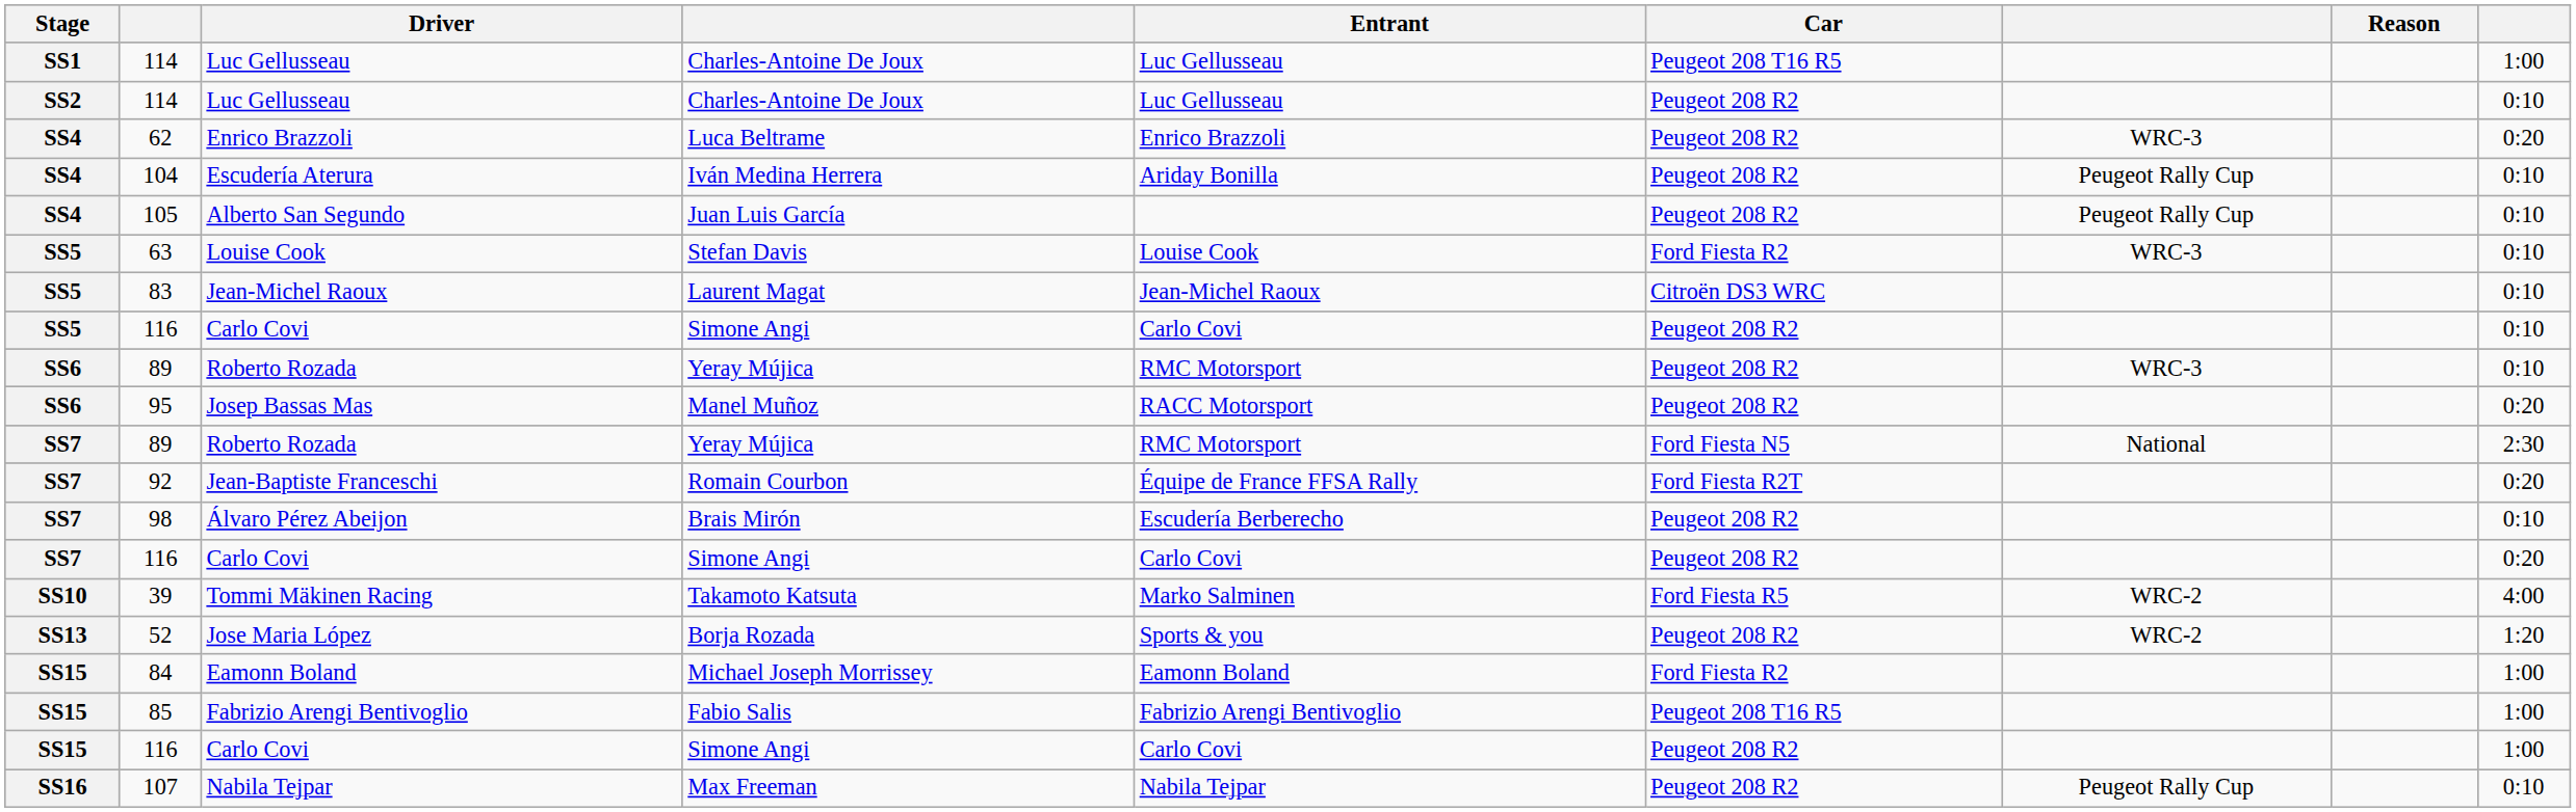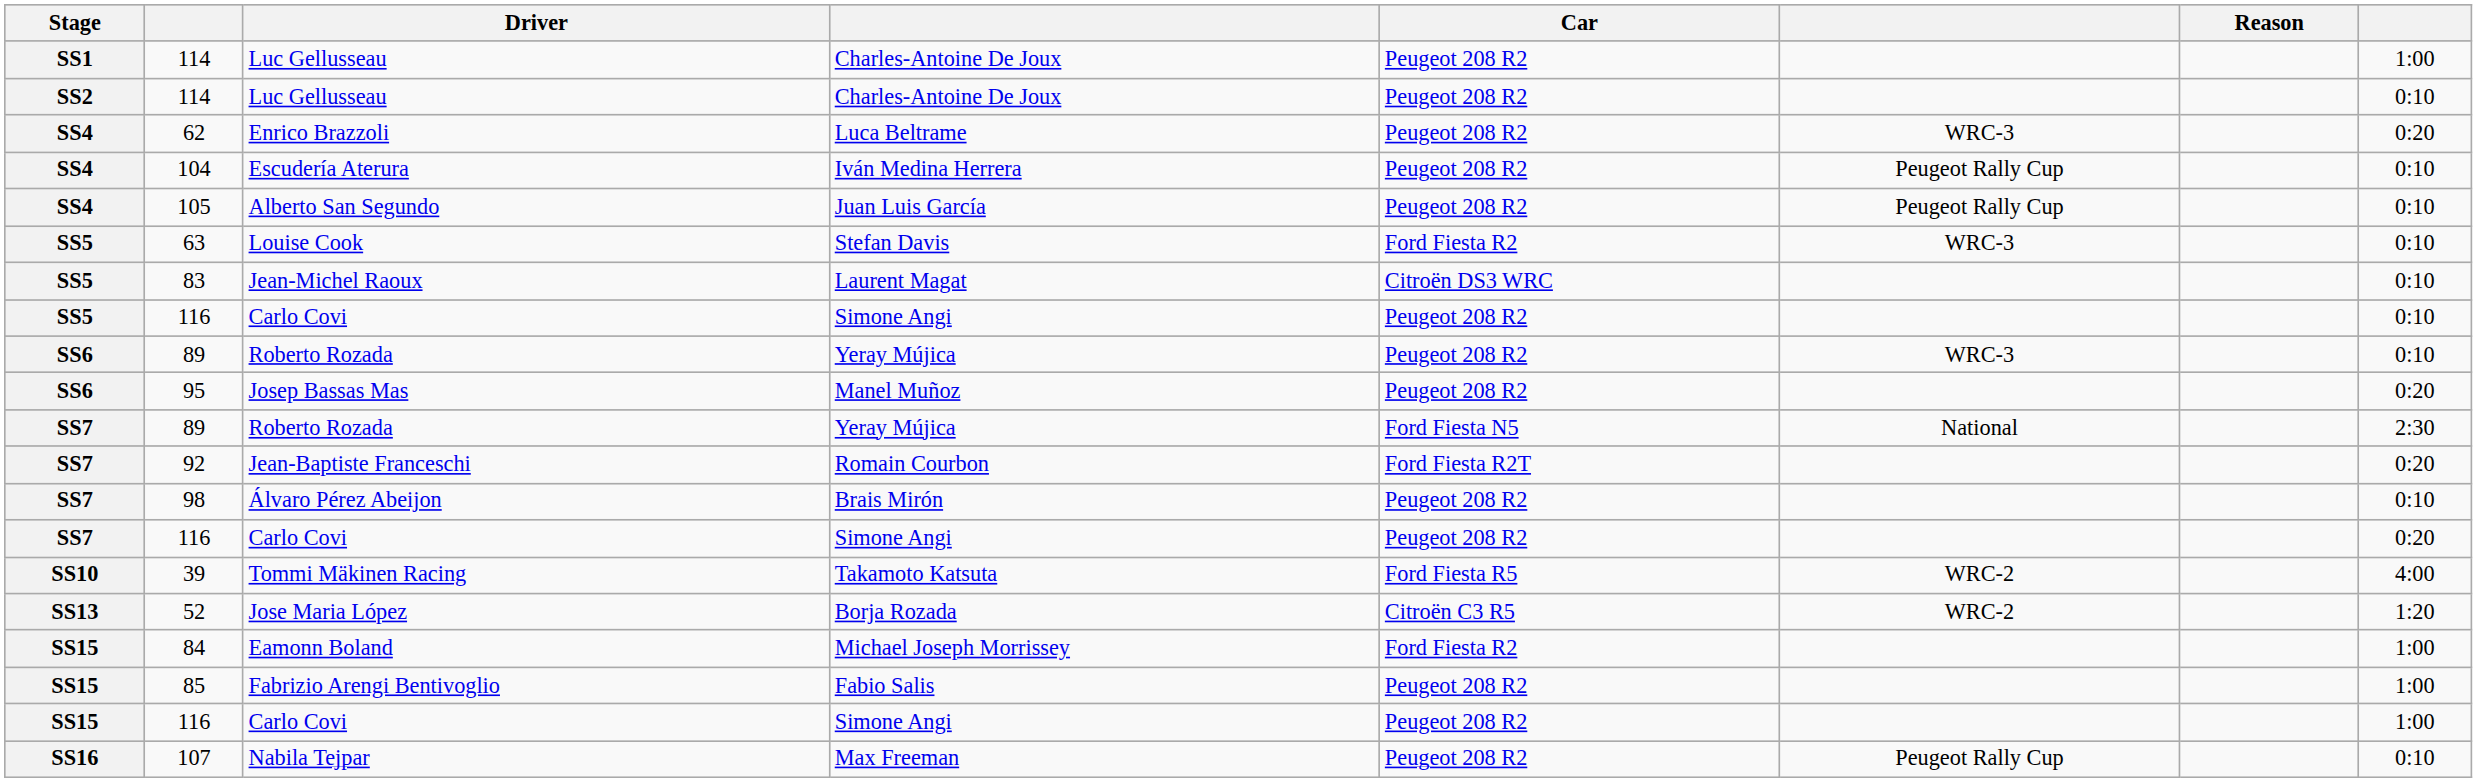 <table class="wikitable" width=95% style="font-size: 85%;">
 <tr>
 <th>Stage</th>
 <th></th>
 <th>Driver</th>
 <th></th>
-<th>Entrant</th>
 <th>Car</th>
 <th></th>
 <th>Reason</th>
 <th></th>
 </tr>
 <tr>
 <th>SS1</th>
 <td align="center">114</td>
 <td> <a href='#'>Luc Gellusseau</a></td>
 <td> <a href='#'>Charles-Antoine De Joux</a></td>
-<td> <a href='#'>Luc Gellusseau</a></td>
-<td><a href='#'>Peugeot 208 T16 R5</a></td>
+<td><a href='#'>Peugeot 208 R2</a></td>
 <td></td>
 <td></td>
 <td align="center">1:00</td>
 </tr>
 <tr>
 <th>SS2</th>
 <td align="center">114</td>
 <td> <a href='#'>Luc Gellusseau</a></td>
 <td> <a href='#'>Charles-Antoine De Joux</a></td>
-<td> <a href='#'>Luc Gellusseau</a></td>
 <td><a href='#'>Peugeot 208 R2</a></td>
 <td></td>
 <td></td>
 <td align="center">0:10</td>
 </tr>
 <tr>
 <th>SS4</th>
 <td align="center">62</td>
 <td> <a href='#'>Enrico Brazzoli</a></td>
 <td> <a href='#'>Luca Beltrame</a></td>
-<td> <a href='#'>Enrico Brazzoli</a></td>
 <td><a href='#'>Peugeot 208 R2</a></td>
 <td align="center">WRC-3</td>
 <td></td>
 <td align="center">0:20</td>
 </tr>
 <tr>
 <th>SS4</th>
 <td align="center">104</td>
 <td> <a href='#'>Escudería Aterura</a></td>
 <td> <a href='#'>Iván Medina Herrera</a></td>
-<td> <a href='#'>Ariday Bonilla</a></td>
 <td><a href='#'>Peugeot 208 R2</a></td>
 <td align="center">Peugeot Rally Cup</td>
 <td></td>
 <td align="center">0:10</td>
 </tr>
 <tr>
 <th>SS4</th>
 <td align="center">105</td>
 <td> <a href='#'>Alberto San Segundo</a></td>
 <td> <a href='#'>Juan Luis García</a></td>
-<td></td>
 <td><a href='#'>Peugeot 208 R2</a></td>
 <td align="center">Peugeot Rally Cup</td>
 <td></td>
 <td align="center">0:10</td>
 </tr>
 <tr>
 <th>SS5</th>
 <td align="center">63</td>
 <td> <a href='#'>Louise Cook</a></td>
 <td> <a href='#'>Stefan Davis</a></td>
-<td> <a href='#'>Louise Cook</a></td>
 <td><a href='#'>Ford Fiesta R2</a></td>
 <td align="center">WRC-3</td>
 <td></td>
 <td align="center">0:10</td>
 </tr>
 <tr>
 <th>SS5</th>
 <td align="center">83</td>
 <td> <a href='#'>Jean-Michel Raoux</a></td>
 <td> <a href='#'>Laurent Magat</a></td>
-<td> <a href='#'>Jean-Michel Raoux</a></td>
 <td><a href='#'>Citroën DS3 WRC</a></td>
 <td></td>
 <td></td>
 <td align="center">0:10</td>
 </tr>
 <tr>
 <th>SS5</th>
 <td align="center">116</td>
 <td> <a href='#'>Carlo Covi</a></td>
 <td> <a href='#'>Simone Angi</a></td>
-<td> <a href='#'>Carlo Covi</a></td>
 <td><a href='#'>Peugeot 208 R2</a></td>
 <td></td>
 <td></td>
 <td align="center">0:10</td>
 </tr>
 <tr>
 <th>SS6</th>
 <td align="center">89</td>
 <td> <a href='#'>Roberto Rozada</a></td>
 <td> <a href='#'>Yeray Mújica</a></td>
-<td> <a href='#'>RMC Motorsport</a></td>
 <td><a href='#'>Peugeot 208 R2</a></td>
 <td align="center">WRC-3</td>
 <td></td>
 <td align="center">0:10</td>
 </tr>
 <tr>
 <th>SS6</th>
 <td align="center">95</td>
 <td> <a href='#'>Josep Bassas Mas</a></td>
 <td> <a href='#'>Manel Muñoz</a></td>
-<td> <a href='#'>RACC Motorsport</a></td>
 <td><a href='#'>Peugeot 208 R2</a></td>
 <td align="center"></td>
 <td></td>
 <td align="center">0:20</td>
 </tr>
 <tr>
 <th>SS7</th>
 <td align="center">89</td>
 <td> <a href='#'>Roberto Rozada</a></td>
 <td> <a href='#'>Yeray Mújica</a></td>
-<td> <a href='#'>RMC Motorsport</a></td>
 <td><a href='#'>Ford Fiesta N5</a></td>
 <td align="center">National</td>
 <td></td>
 <td align="center">2:30</td>
 </tr>
 <tr>
 <th>SS7</th>
 <td align="center">92</td>
 <td> <a href='#'>Jean-Baptiste Franceschi</a></td>
 <td> <a href='#'>Romain Courbon</a></td>
-<td> <a href='#'>Équipe de France FFSA Rally</a></td>
 <td><a href='#'>Ford Fiesta R2T</a></td>
 <td></td>
 <td></td>
 <td align="center">0:20</td>
 </tr>
 <tr>
 <th>SS7</th>
 <td align="center">98</td>
 <td> <a href='#'>Álvaro Pérez Abeijon</a></td>
 <td> <a href='#'>Brais Mirón</a></td>
-<td> <a href='#'>Escudería Berberecho</a></td>
 <td><a href='#'>Peugeot 208 R2</a></td>
 <td align="center"></td>
 <td></td>
 <td align="center">0:10</td>
 </tr>
 <tr>
 <th>SS7</th>
 <td align="center">116</td>
 <td> <a href='#'>Carlo Covi</a></td>
 <td> <a href='#'>Simone Angi</a></td>
-<td> <a href='#'>Carlo Covi</a></td>
 <td><a href='#'>Peugeot 208 R2</a></td>
 <td></td>
 <td></td>
 <td align="center">0:20</td>
 </tr>
 <tr>
 <th>SS10</th>
 <td align="center">39</td>
 <td> <a href='#'>Tommi Mäkinen Racing</a></td>
 <td> <a href='#'>Takamoto Katsuta</a></td>
-<td> <a href='#'>Marko Salminen</a></td>
 <td><a href='#'>Ford Fiesta R5</a></td>
 <td align="center">WRC-2</td>
 <td></td>
 <td align="center">4:00</td>
 </tr>
 <tr>
 <th>SS13</th>
 <td align="center">52</td>
 <td> <a href='#'>Jose Maria López</a></td>
 <td> <a href='#'>Borja Rozada</a></td>
-<td> <a href='#'>Sports & you</a></td>
-<td><a href='#'>Peugeot 208 R2</a></td>
+<td><a href='#'>Citroën C3 R5</a></td>
 <td align="center">WRC-2</td>
 <td></td>
 <td align="center">1:20</td>
 </tr>
 <tr>
 <th>SS15</th>
 <td align="center">84</td>
 <td> <a href='#'>Eamonn Boland</a></td>
 <td> <a href='#'>Michael Joseph Morrissey</a></td>
-<td> <a href='#'>Eamonn Boland</a></td>
 <td><a href='#'>Ford Fiesta R2</a></td>
 <td></td>
 <td></td>
 <td align="center">1:00</td>
 </tr>
 <tr>
 <th>SS15</th>
 <td align="center">85</td>
 <td> <a href='#'>Fabrizio Arengi Bentivoglio</a></td>
 <td> <a href='#'>Fabio Salis</a></td>
-<td> <a href='#'>Fabrizio Arengi Bentivoglio</a></td>
-<td><a href='#'>Peugeot 208 T16 R5</a></td>
+<td><a href='#'>Peugeot 208 R2</a></td>
 <td></td>
 <td></td>
 <td align="center">1:00</td>
 </tr>
 <tr>
 <th>SS15</th>
 <td align="center">116</td>
 <td> <a href='#'>Carlo Covi</a></td>
 <td> <a href='#'>Simone Angi</a></td>
-<td> <a href='#'>Carlo Covi</a></td>
 <td><a href='#'>Peugeot 208 R2</a></td>
 <td></td>
 <td></td>
 <td align="center">1:00</td>
 </tr>
 <tr>
 <th>SS16</th>
 <td align="center">107</td>
 <td> <a href='#'>Nabila Tejpar</a></td>
 <td> <a href='#'>Max Freeman</a></td>
-<td> <a href='#'>Nabila Tejpar</a></td>
 <td><a href='#'>Peugeot 208 R2</a></td>
 <td align="center">Peugeot Rally Cup</td>
 <td></td>
 <td align="center">0:10</td>
 </tr>
 </table>
